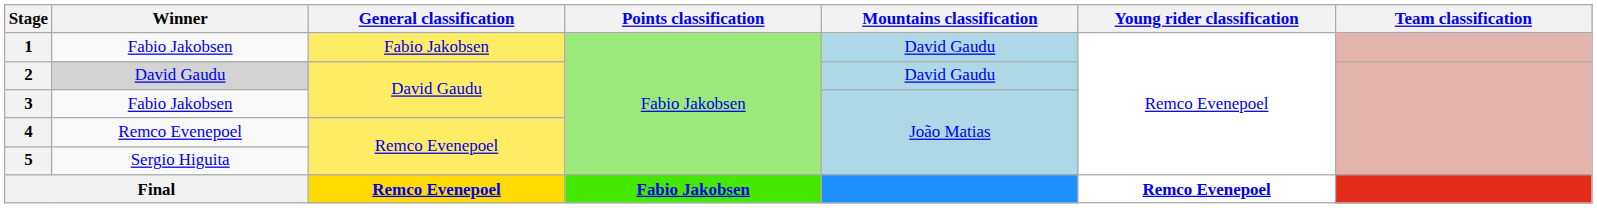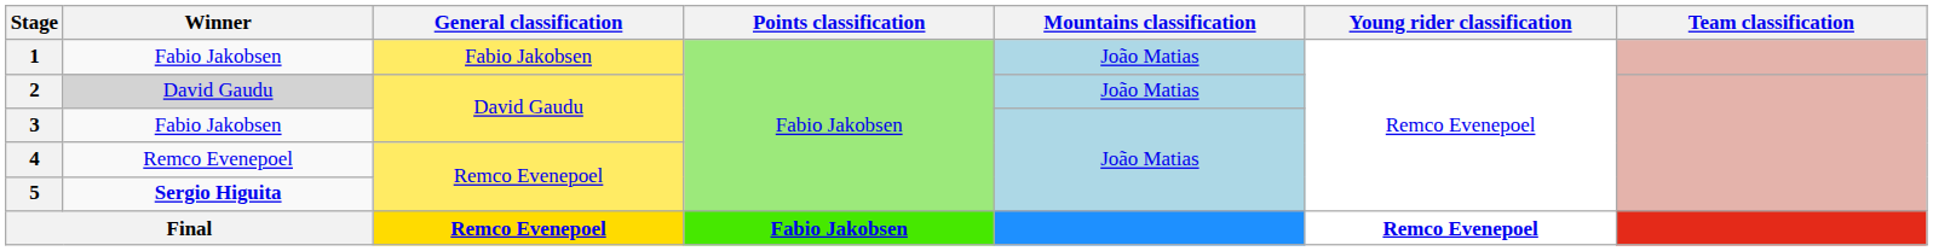 <table class="wikitable" style="text-align: center; font-size:smaller;">
 <tr style="background:#efefef;">
 <th width="1%">Stage</th>
 <th style="width:16.5%;">Winner</th>
 <th style="width:16.5%;"><a href='#'>General classification</a><br></th>
 <th style="width:16.5%;"><a href='#'>Points classification</a><br></th>
 <th style="width:16.5%;"><a href='#'>Mountains classification</a><br></th>
 <th style="width:16.5%;"><a href='#'>Young rider classification</a><br></th>
 <th style="width:16.5%;"><a href='#'>Team classification</a></th>
 </tr>
 <tr>
 <th>1</th>
 <td><a href='#'>Fabio Jakobsen</a></td>
 <td style="background:#FFEB64;"><a href='#'>Fabio Jakobsen</a></td>
 <td style="background:#9CE97B;" rowspan="5"><a href='#'>Fabio Jakobsen</a></td>
-<td style="background:lightblue;"><a href='#'>David Gaudu</a></td>
+<td style="background:lightblue;"><a href='#'>João Matias</a></td>
 <td style="background:white;" rowspan="5"><a href='#'>Remco Evenepoel</a></td>
 <td style="background:#E4B3AB;"></td>
 </tr>
 <tr>
 <th>2</th>
 <td style="background: lightgrey;"><a href='#'>David Gaudu</a></td>
 <td style="background:#FFEB64;" rowspan="2"><a href='#'>David Gaudu</a></td>
-<td style="background:lightblue;"><a href='#'>David Gaudu</a></td>
+<td style="background:lightblue;"><a href='#'>João Matias</a></td>
 <td style="background:#E4B3AB;" rowspan="4"></td>
 </tr>
 <tr>
 <th>3</th>
 <td><a href='#'>Fabio Jakobsen</a></td>
 <td style="background:lightblue;" rowspan="3"><a href='#'>João Matias</a></td>
 </tr>
 <tr>
 <th>4</th>
 <td><a href='#'>Remco Evenepoel</a></td>
 <td style="background:#FFEB64;" rowspan="2"><a href='#'>Remco Evenepoel</a></td>
 </tr>
 <tr>
 <th>5</th>
-<td><a href='#'>Sergio Higuita</a></td>
+<td><strong><a href='#'>Sergio Higuita</a></strong></td>
 </tr>
 <tr>
 <th colspan="2">Final</th>
 <th style="background:#FFDB00;"><a href='#'>Remco Evenepoel</a></th>
 <th style="background:#46E800;"><a href='#'>Fabio Jakobsen</a></th>
 <th style="background:dodgerblue;"></th>
 <th style="background:white;"><a href='#'>Remco Evenepoel</a></th>
 <th style="background:#E42A19;"></th>
 </tr>
 </table>
